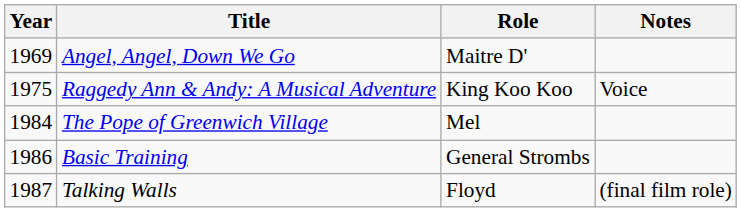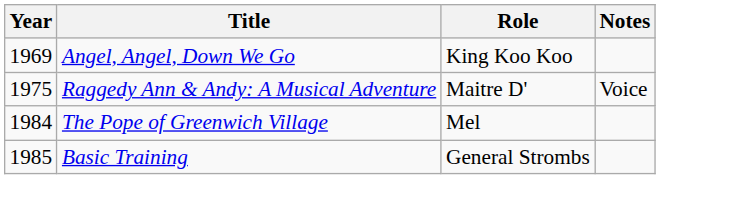 <table class="wikitable sortable">
 <tr>
 <th>Year</th>
 <th>Title</th>
 <th>Role</th>
 <th>Notes</th>
 </tr>
 <tr>
 <td>1969</td>
 <td><em><a href='#'>Angel, Angel, Down We Go</a></em></td>
-<td>Maitre D'</td>
+<td>King Koo Koo</td>
 <td></td>
 </tr>
 <tr>
 <td>1975</td>
 <td><em><a href='#'>Raggedy Ann & Andy: A Musical Adventure</a></em></td>
-<td>King Koo Koo</td>
+<td>Maitre D'</td>
 <td>Voice</td>
 </tr>
 <tr>
 <td>1984</td>
 <td><em><a href='#'>The Pope of Greenwich Village</a></em></td>
 <td>Mel</td>
 <td></td>
 </tr>
 <tr>
-<td>1986</td>
+<td>1985</td>
 <td><em><a href='#'>Basic Training</a></em></td>
 <td>General Strombs</td>
 <td></td>
 </tr>
-<tr>
-<td>1987</td>
-<td><em>Talking Walls</em></td>
-<td>Floyd</td>
-<td>(final film role)</td>
-</tr>
 </table>
